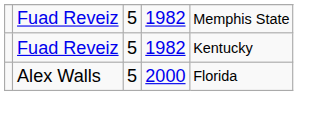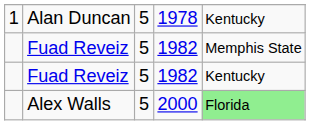 <table class="wikitable">
 <tr>
+</tr>
+<tr>
+<td>1</td>
+<td>Alan Duncan</td>
+<td>5</td>
+<td><a href='#'>1978</a></td>
+<td style="font-size:80%;">Kentucky</td>
 </tr>
 <tr>
 <td></td>
 <td><a href='#'>Fuad Reveiz</a></td>
 <td>5</td>
 <td><a href='#'>1982</a></td>
 <td style="font-size:80%;">Memphis State</td>
 </tr>
 <tr>
 <td></td>
 <td><a href='#'>Fuad Reveiz</a></td>
 <td>5</td>
 <td><a href='#'>1982</a></td>
 <td style="font-size:80%;">Kentucky</td>
 </tr>
 <tr>
 <td></td>
 <td>Alex Walls</td>
 <td>5</td>
 <td><a href='#'>2000</a></td>
-<td style="font-size:80%;">Florida</td>
+<td style="background: lightgreen; font-size:80%;">Florida</td>
 </tr>
 </table>
